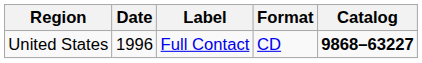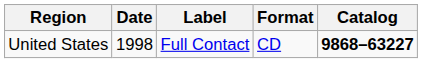 <table class="wikitable">
 <tr>
 <th>Region</th>
 <th>Date</th>
 <th>Label</th>
 <th>Format</th>
 <th>Catalog</th>
 </tr>
 <tr>
 <td>United States</td>
-<td>1996</td>
+<td>1998</td>
 <td><a href='#'>Full Contact</a></td>
 <td><a href='#'>CD</a></td>
 <td><strong>9868–63227</strong></td>
 </tr>
 </table>
